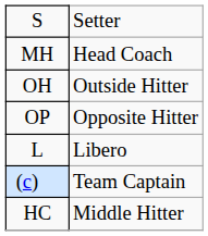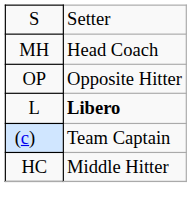 <table class="wikitable" style="float:right; margin-left:1em">
 <tr>
 <td style="border: 1px solid black;text-align:center;">  S  </td>
 <td>Setter</td>
 </tr>
 <tr>
 <td style="border: 1px solid black;text-align:center;">  MH  </td>
 <td>Head Coach</td>
 </tr>
 <tr>
-<td style="border: 1px solid black;text-align:center;">  OH  </td>
-<td>Outside Hitter</td>
-</tr>
-<tr>
 <td style="border: 1px solid black;text-align:center;">  OP  </td>
 <td>Opposite Hitter</td>
 </tr>
 <tr>
 <td style="border: 1px solid black;text-align:center;">  L  </td>
-<td>Libero</td>
+<td><strong>Libero</strong></td>
 </tr>
 <tr>
 <td style="background: #D0E6FF; border: 1px solid black" style="text-align:center;"> (<a href='#'>c</a>) </td>
 <td>Team Captain</td>
 </tr>
 <tr>
 <td style="border: 1px solid black;text-align:center;">  HC  </td>
 <td>Middle Hitter</td>
 </tr>
 <tr>
 </tr>
 </table>
